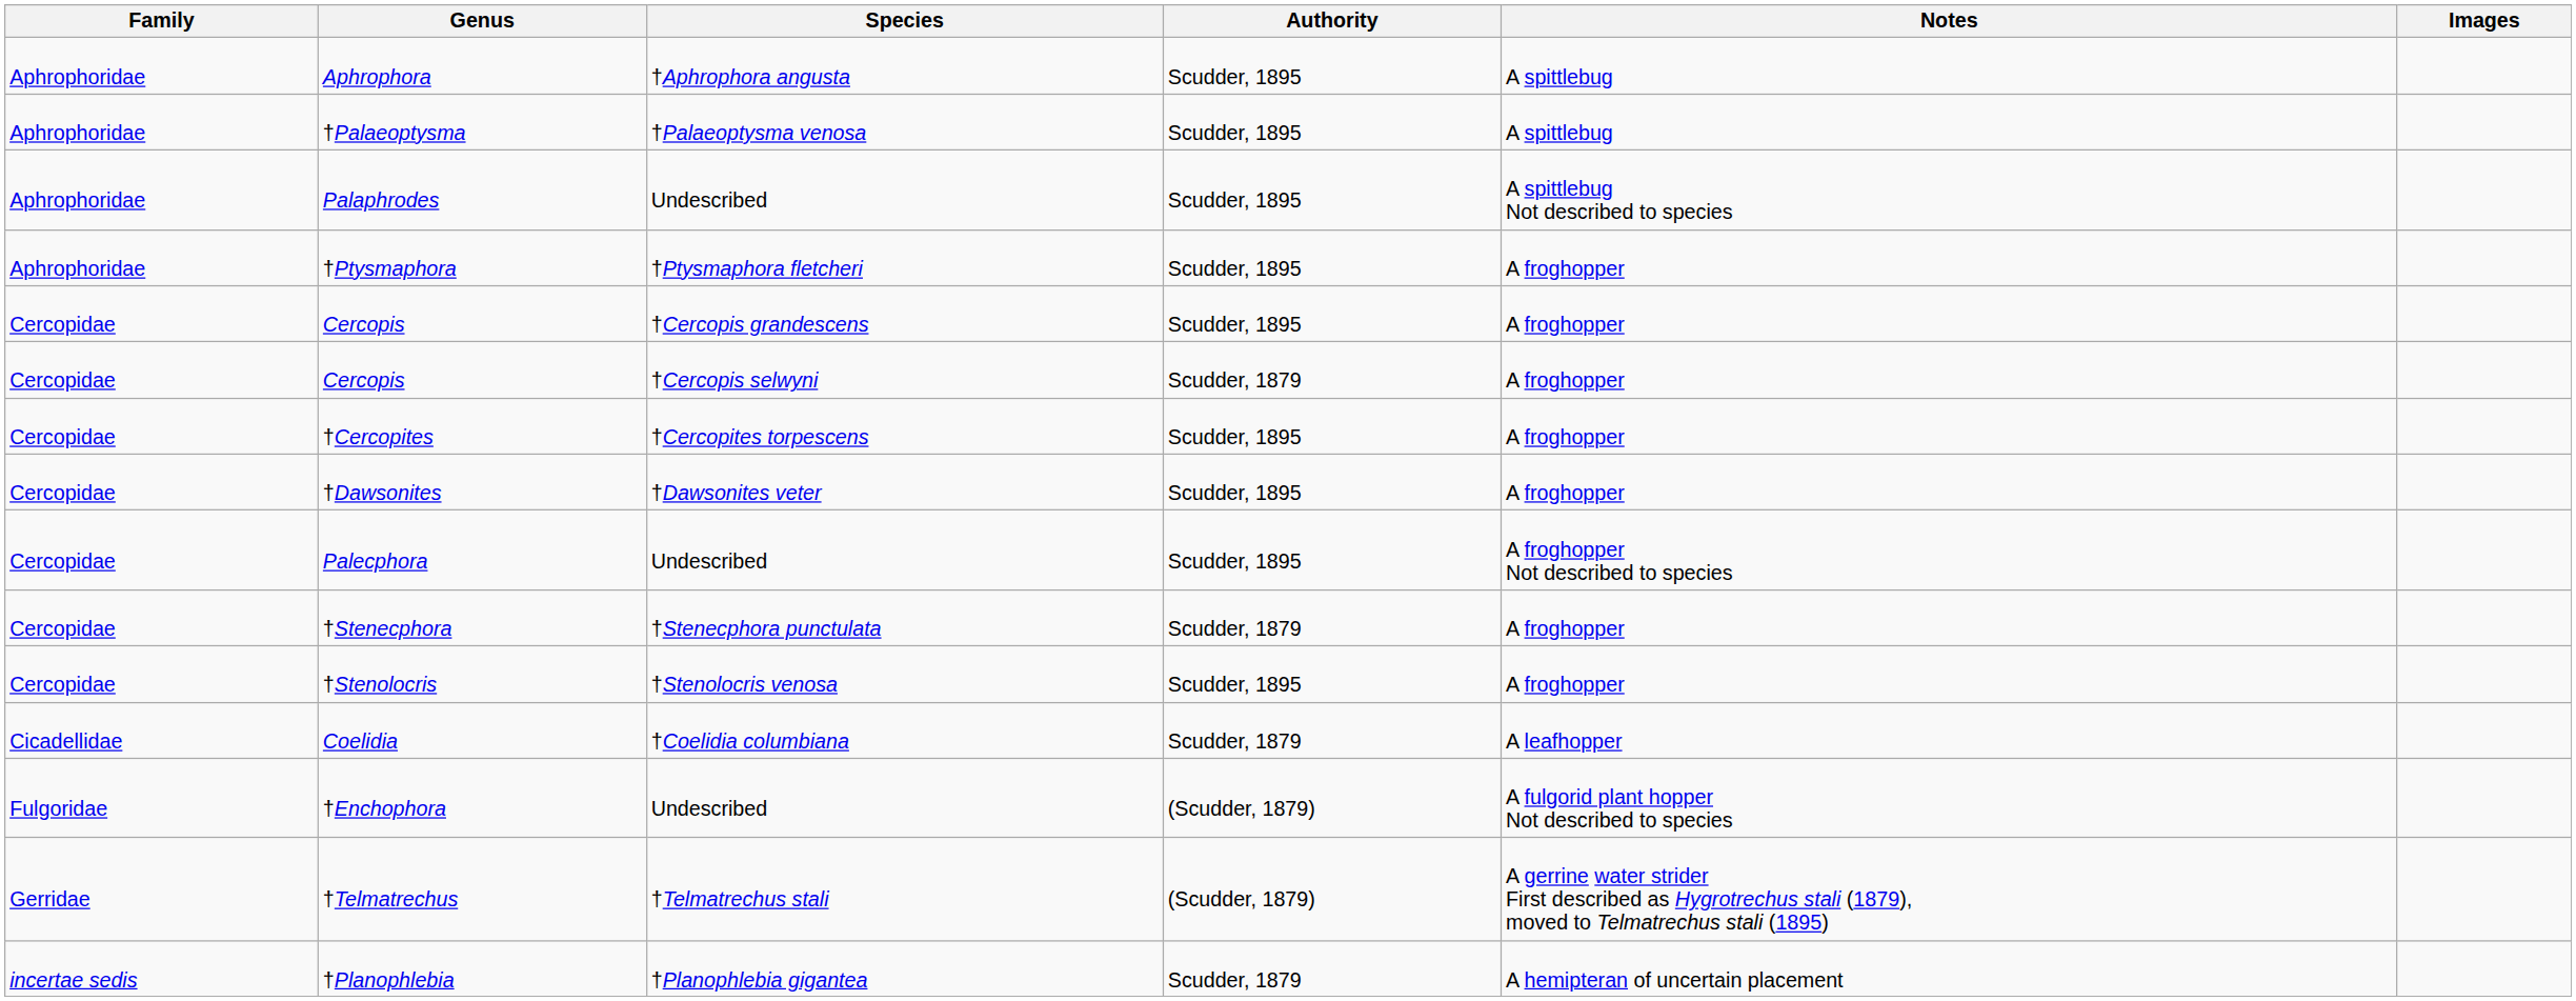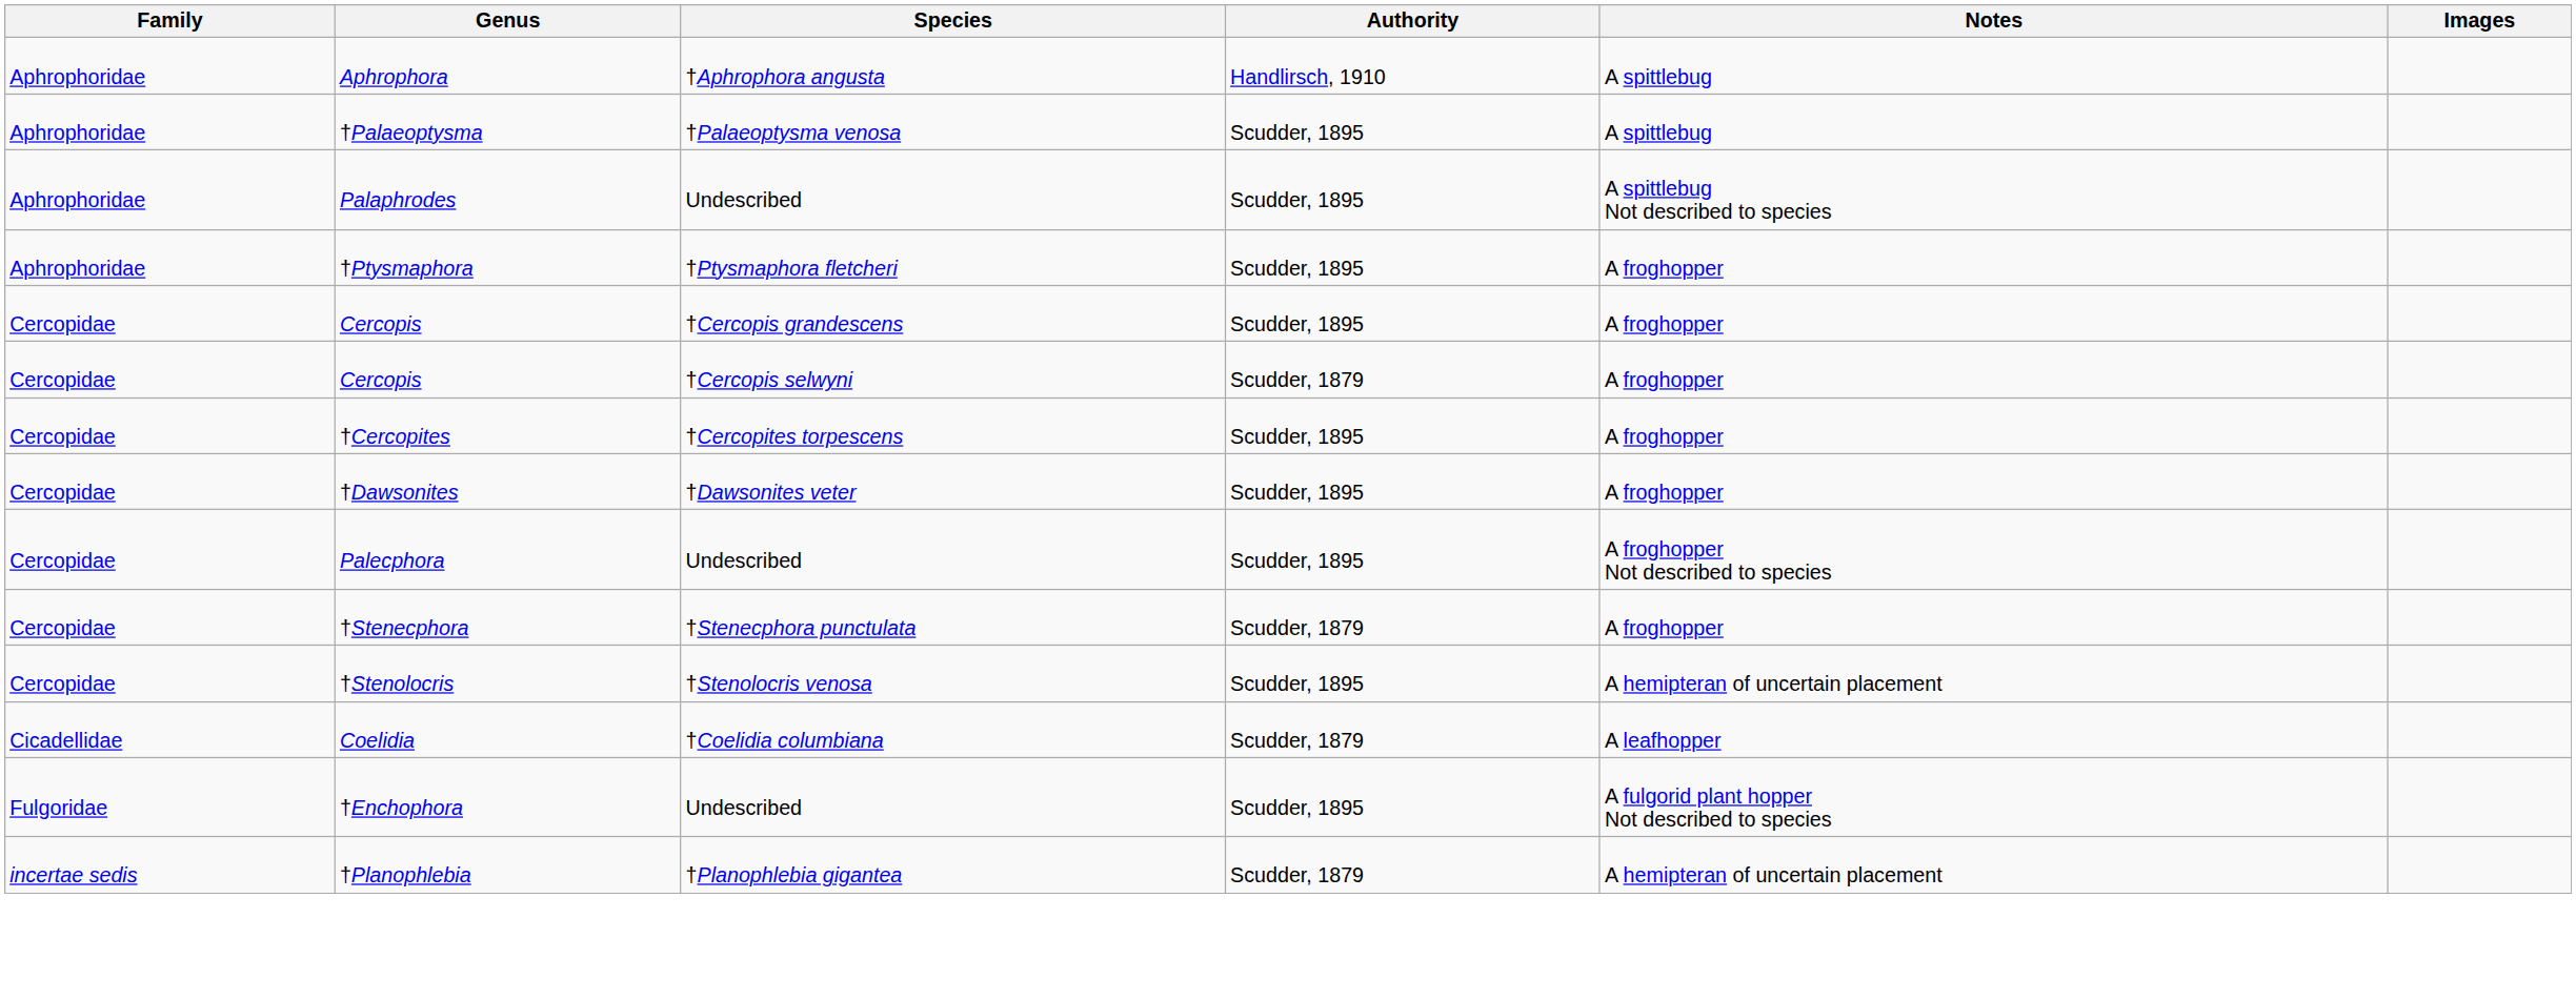 <table class="wikitable sortable"  style="margin:auto; width:100%;">
 <tr>
 <th>Family</th>
 <th>Genus</th>
 <th>Species</th>
 <th>Authority</th>
 <th>Notes</th>
 <th>Images</th>
 </tr>
 <tr>
 <td><br><a href='#'>Aphrophoridae</a></td>
 <td><br><em><a href='#'>Aphrophora</a></em></td>
 <td><br>†<em><a href='#'>Aphrophora angusta</a></em></td>
-<td><br>Scudder, 1895</td>
+<td><br><a href='#'>Handlirsch</a>, 1910</td>
 <td><br>A <a href='#'>spittlebug</a></td>
 <td><br></td>
 </tr>
 <tr>
 <td><br><a href='#'>Aphrophoridae</a></td>
 <td><br>†<em><a href='#'>Palaeoptysma</a></em></td>
 <td><br>†<em><a href='#'>Palaeoptysma venosa</a></em></td>
 <td><br>Scudder, 1895</td>
 <td><br>A <a href='#'>spittlebug</a></td>
 <td><br></td>
 </tr>
 <tr>
 <td><br><a href='#'>Aphrophoridae</a></td>
 <td><br><em><a href='#'>Palaphrodes</a></em></td>
 <td><br>Undescribed</td>
 <td><br>Scudder, 1895</td>
 <td><br>A <a href='#'>spittlebug</a><br> Not described to species</td>
 <td></td>
 </tr>
 <tr>
 <td><br><a href='#'>Aphrophoridae</a></td>
 <td><br>†<em><a href='#'>Ptysmaphora</a></em></td>
 <td><br>†<em><a href='#'>Ptysmaphora fletcheri</a></em></td>
 <td><br>Scudder, 1895</td>
 <td><br>A <a href='#'>froghopper</a></td>
 <td><br></td>
 </tr>
 <tr>
 <td><br><a href='#'>Cercopidae</a></td>
 <td><br><em><a href='#'>Cercopis</a></em></td>
 <td><br>†<em><a href='#'>Cercopis grandescens</a></em></td>
 <td><br>Scudder, 1895</td>
 <td><br>A <a href='#'>froghopper</a></td>
 <td><br></td>
 </tr>
 <tr>
 <td><br><a href='#'>Cercopidae</a></td>
 <td><br><em><a href='#'>Cercopis</a></em></td>
 <td><br>†<em><a href='#'>Cercopis selwyni</a></em></td>
 <td><br>Scudder, 1879</td>
 <td><br>A <a href='#'>froghopper</a></td>
 <td><br></td>
 </tr>
 <tr>
 <td><br><a href='#'>Cercopidae</a></td>
 <td><br>†<em><a href='#'>Cercopites</a></em></td>
 <td><br>†<em><a href='#'>Cercopites torpescens</a></em></td>
 <td><br>Scudder, 1895</td>
 <td><br>A <a href='#'>froghopper</a></td>
 <td><br></td>
 </tr>
 <tr>
 <td><br><a href='#'>Cercopidae</a></td>
 <td><br>†<em><a href='#'>Dawsonites</a></em></td>
 <td><br>†<em><a href='#'>Dawsonites veter</a></em></td>
 <td><br>Scudder, 1895</td>
 <td><br>A <a href='#'>froghopper</a></td>
 <td><br></td>
 </tr>
 <tr>
 <td><br><a href='#'>Cercopidae</a></td>
 <td><br><em><a href='#'>Palecphora</a></em></td>
 <td><br>Undescribed</td>
 <td><br>Scudder, 1895</td>
 <td><br>A <a href='#'>froghopper</a><br> Not described to species</td>
 <td></td>
 </tr>
 <tr>
 <td><br><a href='#'>Cercopidae</a></td>
 <td><br>†<em><a href='#'>Stenecphora</a></em></td>
 <td><br>†<em><a href='#'>Stenecphora punctulata</a></em></td>
 <td><br>Scudder, 1879</td>
 <td><br>A <a href='#'>froghopper</a></td>
 <td><br></td>
 </tr>
 <tr>
 <td><br><a href='#'>Cercopidae</a></td>
 <td><br>†<em><a href='#'>Stenolocris</a></em></td>
 <td><br>†<em><a href='#'>Stenolocris venosa</a></em></td>
 <td><br>Scudder, 1895</td>
-<td><br>A <a href='#'>froghopper</a></td>
+<td><br>A <a href='#'>hemipteran</a> of uncertain placement</td>
 <td><br></td>
 </tr>
 <tr>
 <td><br><a href='#'>Cicadellidae</a></td>
 <td><br><em><a href='#'>Coelidia</a></em></td>
 <td><br>†<em><a href='#'>Coelidia columbiana</a></em></td>
 <td><br>Scudder, 1879</td>
 <td><br>A <a href='#'>leafhopper</a></td>
 <td><br></td>
 </tr>
 <tr>
 <td><br><a href='#'>Fulgoridae</a></td>
 <td><br>†<em><a href='#'>Enchophora</a></em></td>
 <td><br>Undescribed</td>
-<td><br>(Scudder, 1879)</td>
+<td><br>Scudder, 1895</td>
 <td><br>A <a href='#'>fulgorid plant hopper</a><br> Not described to species</td>
 <td></td>
-</tr>
-<tr>
-<td><br><a href='#'>Gerridae</a></td>
-<td><br>†<em><a href='#'>Telmatrechus</a></em></td>
-<td><br>†<em><a href='#'>Telmatrechus stali</a></em></td>
-<td><br>(Scudder, 1879)</td>
-<td><br>A <a href='#'>gerrine</a> <a href='#'>water strider</a><br>First described as <em><a href='#'>Hygrotrechus stali</a></em> (<a href='#'>1879</a>),<br>moved to <em>Telmatrechus stali</em> (<a href='#'>1895</a>)</td>
-<td><br></td>
 </tr>
 <tr>
 <td><br><em><a href='#'>incertae sedis</a></em></td>
 <td><br>†<em><a href='#'>Planophlebia</a></em></td>
 <td><br>†<em><a href='#'>Planophlebia gigantea</a></em></td>
 <td><br>Scudder, 1879</td>
 <td><br>A <a href='#'>hemipteran</a> of uncertain placement</td>
 <td><br></td>
 </tr>
 <tr>
 </tr>
 </table>
